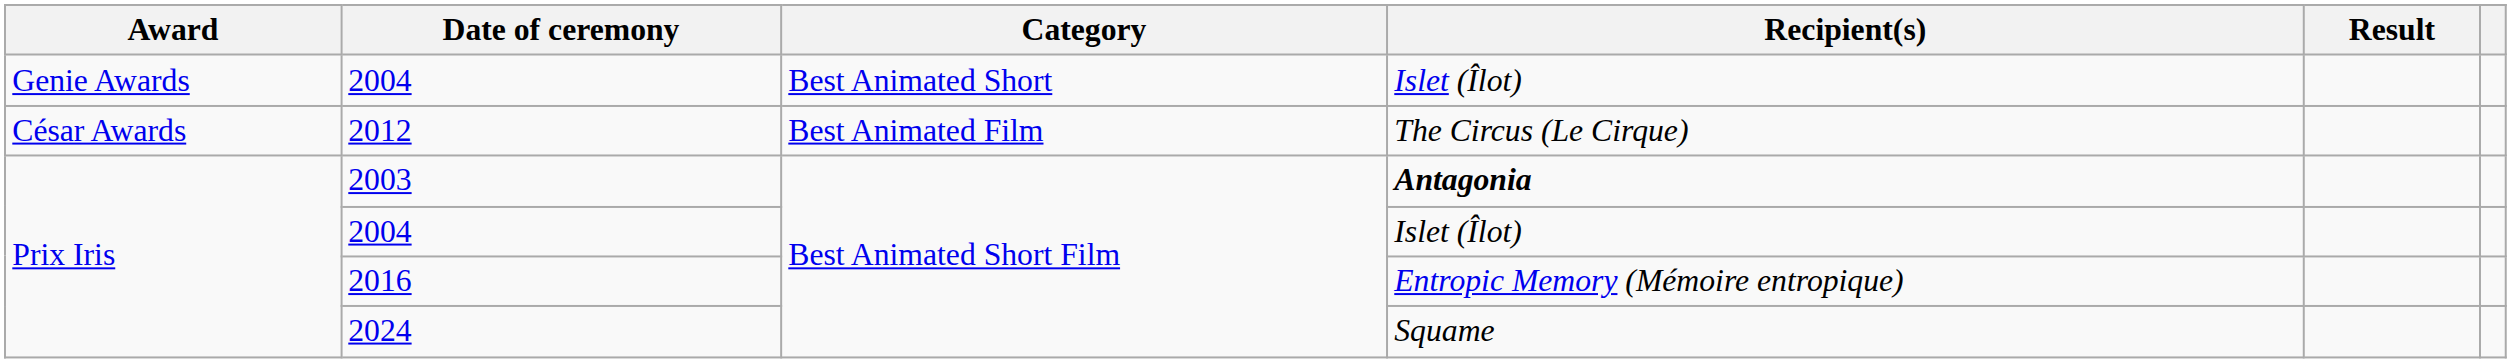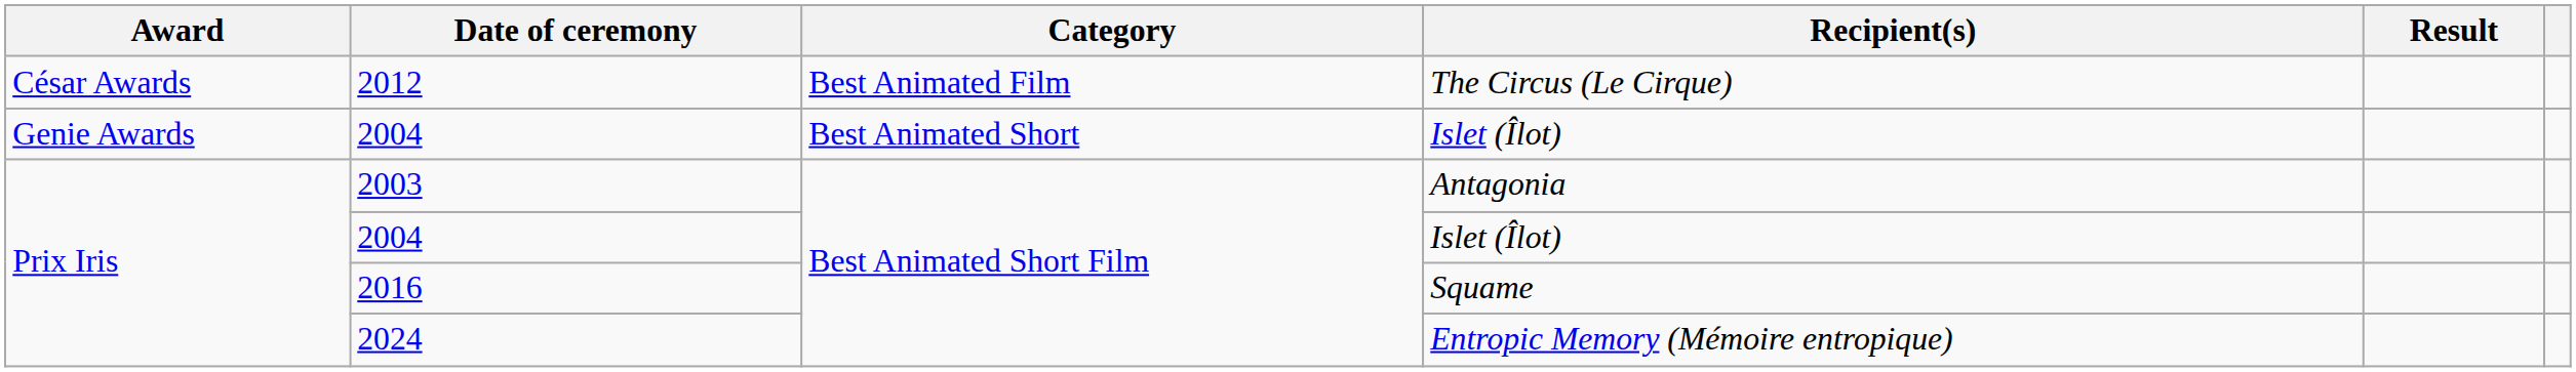 <table class="wikitable sortable plainrowheaders" style="width: 100%;">
 <tr>
 <th scope="col">Award</th>
 <th scope="col">Date of ceremony</th>
 <th scope="col">Category</th>
 <th scope="col">Recipient(s)</th>
 <th scope="col">Result</th>
 <th scope="col" class="unsortable"></th>
 </tr>
 <tr>
+<td><a href='#'>César Awards</a></td>
+<td><a href='#'>2012</a></td>
+<td><a href='#'>Best Animated Film</a></td>
+<td><em>The Circus (Le Cirque)</em></td>
+<td></td>
+<td></td>
+</tr>
+<tr>
 <td><a href='#'>Genie Awards</a></td>
 <td><a href='#'>2004</a></td>
 <td><a href='#'>Best Animated Short</a></td>
 <td><em><a href='#'>Islet</a> (Îlot)</em></td>
 <td></td>
 <td></td>
 </tr>
 <tr>
-<td><a href='#'>César Awards</a></td>
-<td><a href='#'>2012</a></td>
-<td><a href='#'>Best Animated Film</a></td>
-<td><em>The Circus (Le Cirque)</em></td>
-<td></td>
-<td></td>
-</tr>
-<tr>
 <td rowspan=4><a href='#'>Prix Iris</a></td>
 <td><a href='#'>2003</a></td>
 <td rowspan=4><a href='#'>Best Animated Short Film</a></td>
-<td><strong><em>Antagonia</em></strong></td>
+<td><em>Antagonia</em></td>
 <td></td>
 <td></td>
 </tr>
 <tr>
 <td><a href='#'>2004</a></td>
 <td><em>Islet (Îlot)</em></td>
 <td></td>
 <td></td>
 </tr>
 <tr>
 <td><a href='#'>2016</a></td>
-<td><em><a href='#'>Entropic Memory</a> (Mémoire entropique)</em></td>
+<td><em>Squame</em></td>
 <td></td>
 <td></td>
 </tr>
 <tr>
 <td><a href='#'>2024</a></td>
-<td><em>Squame</em></td>
+<td><em><a href='#'>Entropic Memory</a> (Mémoire entropique)</em></td>
 <td></td>
 <td></td>
 </tr>
 </table>
